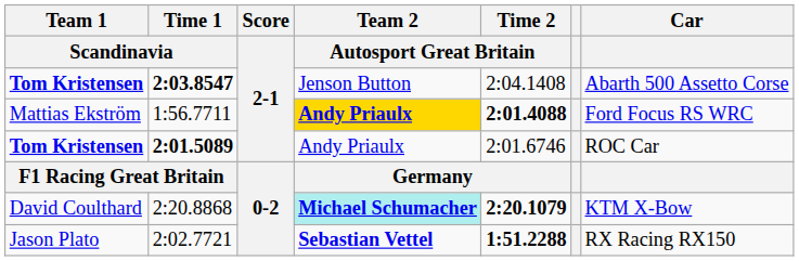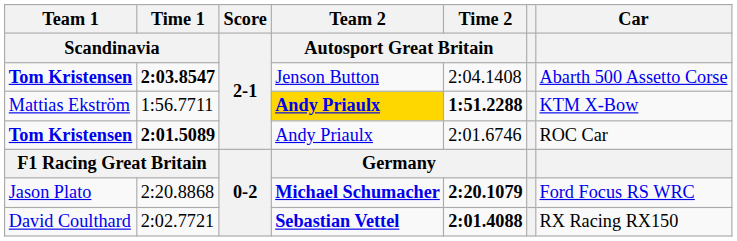 <table class="wikitable">
 <tr>
 <th>Team 1</th>
 <th>Time 1</th>
 <th>Score</th>
 <th>Team 2</th>
 <th>Time 2</th>
 <th></th>
 <th>Car</th>
 </tr>
 <tr>
 <th colspan=2> <strong>Scandinavia</strong></th>
 <th rowspan=4>2-1</th>
 <th colspan=2> Autosport Great Britain</th>
 <th></th>
 <th></th>
 </tr>
 <tr>
 <td><strong><a href='#'>Tom Kristensen</a></strong></td>
 <td><strong>2:03.8547</strong></td>
 <td><a href='#'>Jenson Button</a></td>
 <td>2:04.1408</td>
 <th></th>
 <td><a href='#'>Abarth 500 Assetto Corse</a></td>
 </tr>
 <tr>
 <td><a href='#'>Mattias Ekström</a></td>
 <td>1:56.7711</td>
 <td style="background: gold;"><strong><a href='#'>Andy Priaulx</a></strong></td>
-<td><strong>2:01.4088</strong></td>
+<td><strong>1:51.2288</strong></td>
 <th></th>
-<td><a href='#'>Ford Focus RS WRC</a></td>
+<td><a href='#'>KTM X-Bow</a></td>
 </tr>
 <tr>
 <td><strong><a href='#'>Tom Kristensen</a></strong></td>
 <td><strong>2:01.5089</strong></td>
 <td><a href='#'>Andy Priaulx</a></td>
 <td>2:01.6746</td>
 <th></th>
 <td>ROC Car</td>
 </tr>
 <tr>
 <th colspan=2> F1 Racing Great Britain</th>
 <th rowspan=3>0-2</th>
 <th colspan=2> <strong>Germany</strong></th>
 <th></th>
 <th></th>
 </tr>
 <tr>
-<td><a href='#'>David Coulthard</a></td>
+<td><a href='#'>Jason Plato</a></td>
 <td>2:20.8868</td>
-<td style="background: paleturquoise;"><strong><a href='#'>Michael Schumacher</a></strong></td>
+<td><strong><a href='#'>Michael Schumacher</a></strong></td>
 <td><strong>2:20.1079</strong></td>
 <th></th>
-<td><a href='#'>KTM X-Bow</a></td>
+<td><a href='#'>Ford Focus RS WRC</a></td>
 </tr>
 <tr>
-<td><a href='#'>Jason Plato</a></td>
+<td><a href='#'>David Coulthard</a></td>
 <td>2:02.7721</td>
 <td><strong><a href='#'>Sebastian Vettel</a></strong></td>
-<td><strong>1:51.2288</strong></td>
+<td><strong>2:01.4088</strong></td>
 <th></th>
 <td>RX Racing RX150</td>
 </tr>
 </table>
